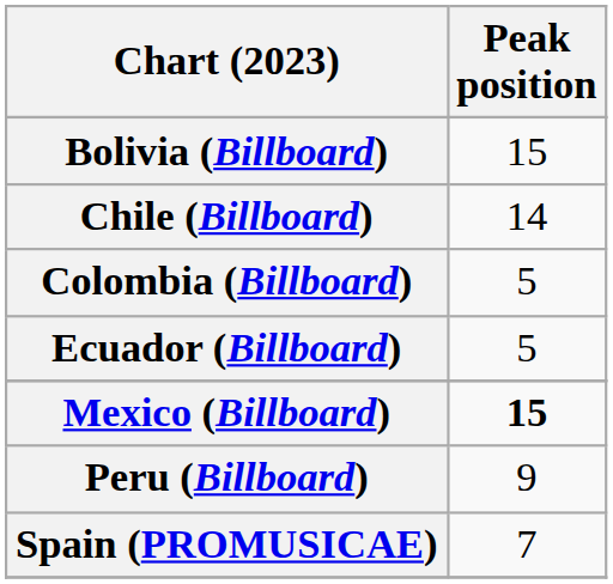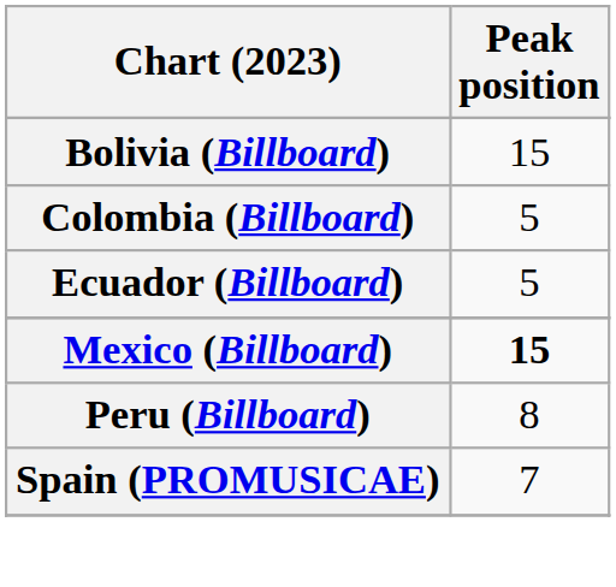 <table class="wikitable sortable plainrowheaders" style="text-align:center">
 <tr>
 <th scope="col">Chart (2023)</th>
 <th scope="col">Peak<br>position</th>
 </tr>
 <tr>
 </tr>
 <tr>
 <th scope="row">Bolivia (<em><a href='#'>Billboard</a></em>)</th>
 <td>15</td>
-</tr>
-<tr>
-<th scope="row">Chile (<em><a href='#'>Billboard</a></em>)</th>
-<td>14</td>
 </tr>
 <tr>
 <th scope="row">Colombia (<em><a href='#'>Billboard</a></em>)</th>
 <td>5</td>
 </tr>
 <tr>
 <th scope="row">Ecuador (<em><a href='#'>Billboard</a></em>)</th>
 <td>5</td>
 </tr>
 <tr>
 </tr>
 <tr>
 <th scope="row"><a href='#'>Mexico</a> (<em><a href='#'>Billboard</a></em>)</th>
 <td><strong>15</strong></td>
 </tr>
 <tr>
 <th scope="row">Peru (<em><a href='#'>Billboard</a></em>)</th>
-<td>9</td>
+<td>8</td>
 </tr>
 <tr>
 <th scope="row">Spain (<a href='#'>PROMUSICAE</a>)</th>
 <td>7</td>
 </tr>
 <tr>
 </tr>
 <tr>
 </tr>
 <tr>
 </tr>
 </table>
